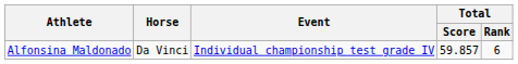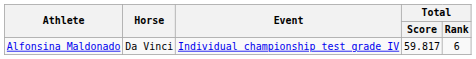 <table class=wikitable style="font-size:90%">
 <tr>
 <th rowspan="2">Athlete</th>
 <th rowspan="2">Horse</th>
 <th rowspan="2">Event</th>
 <th colspan="2">Total</th>
 </tr>
 <tr>
 <th>Score</th>
 <th>Rank</th>
 </tr>
 <tr align=center>
 <td align=left><a href='#'>Alfonsina Maldonado</a></td>
 <td align=left>Da Vinci</td>
 <td align=left><a href='#'>Individual championship test grade IV</a></td>
-<td>59.857</td>
+<td>59.817</td>
 <td>6</td>
 </tr>
 </table>
